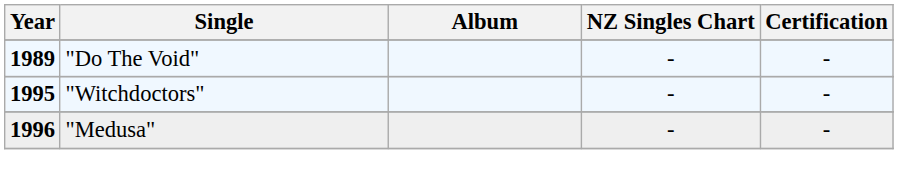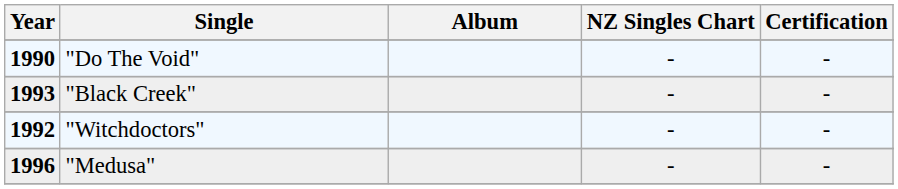 <table class="wikitable"|width=100%>
 <tr>
 <th>Year</th>
 <th width="225">Single</th>
 <th width="130">Album</th>
 <th>NZ Singles Chart</th>
 <th width="50">Certification</th>
 </tr>
 <tr>
 </tr>
 <tr bgcolor="#F0F8FF">
-<td align="left" valign="top"><strong>1989</strong></td>
+<td align="left" valign="top"><strong>1990</strong></td>
 <td align="left" valign="top">"Do The Void"</td>
 <td align="left" valign="top"></td>
 <td align="center" valign="top">-</td>
 <td align="center" valign="top">-</td>
 </tr>
 <tr>
 </tr>
+<tr bgcolor="#efefef">
+<td align="left" valign="top"><strong>1993</strong></td>
+<td align="left" valign="top">"Black Creek"</td>
+<td align="left" valign="top"></td>
+<td align="center" valign="top">-</td>
+<td align="center" valign="top">-</td>
+</tr>
 <tr>
 </tr>
 <tr bgcolor="#F0F8FF">
-<td align="left" valign="top"><strong>1995</strong></td>
+<td align="left" valign="top"><strong>1992</strong></td>
 <td align="left" valign="top">"Witchdoctors"</td>
 <td align="left" valign="top"></td>
 <td align="center" valign="top">-</td>
 <td align="center" valign="top">-</td>
 </tr>
 <tr>
 </tr>
 <tr bgcolor="#efefef">
 <td align="left" valign="top"><strong>1996</strong></td>
 <td align="left" valign="top">"Medusa"</td>
 <td align="left" valign="top"></td>
 <td align="center" valign="top">-</td>
 <td align="center" valign="top">-</td>
 </tr>
 <tr>
 </tr>
 </table>
